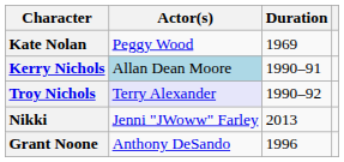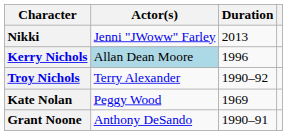 <table class="wikitable unsortable">
 <tr>
 <th scope=col>Character</th>
 <th scope=col>Actor(s)</th>
 <th scope=col>Duration</th>
 <th scope=col></th>
 </tr>
 <tr>
+<th scope=row style=text-align:left>Nikki</th>
+<td><a href='#'>Jenni "JWoww" Farley</a></td>
+<td>2013</td>
+<td></td>
+</tr>
+<tr>
+<th scope=row style=text-align:left><a href='#'>Kerry Nichols</a></th>
+<td style="background: lightblue;">Allan Dean Moore</td>
+<td>1996</td>
+<td></td>
+</tr>
+<tr>
+<th scope=row style=text-align:left><a href='#'>Troy Nichols</a></th>
+<td><a href='#'>Terry Alexander</a></td>
+<td>1990–92</td>
+<td></td>
+</tr>
+<tr>
 <th scope=row style=text-align:left>Kate Nolan</th>
 <td><a href='#'>Peggy Wood</a></td>
 <td>1969</td>
 <td></td>
 </tr>
 <tr>
-<th scope=row style=text-align:left><a href='#'>Kerry Nichols</a></th>
-<td style="background: lightblue;">Allan Dean Moore</td>
+<th scope=row style=text-align:left>Grant Noone</th>
+<td><a href='#'>Anthony DeSando</a></td>
 <td>1990–91</td>
 <td></td>
 </tr>
-<tr>
-<th scope=row style=text-align:left><a href='#'>Troy Nichols</a></th>
-<td style="background: lavender;"><a href='#'>Terry Alexander</a></td>
-<td>1990–92</td>
-<td></td>
-</tr>
-<tr>
-<th scope=row style=text-align:left>Nikki</th>
-<td><a href='#'>Jenni "JWoww" Farley</a></td>
-<td>2013</td>
-<td></td>
-</tr>
-<tr>
-<th scope=row style=text-align:left>Grant Noone</th>
-<td><a href='#'>Anthony DeSando</a></td>
-<td>1996</td>
-<td></td>
-</tr>
 </table>
